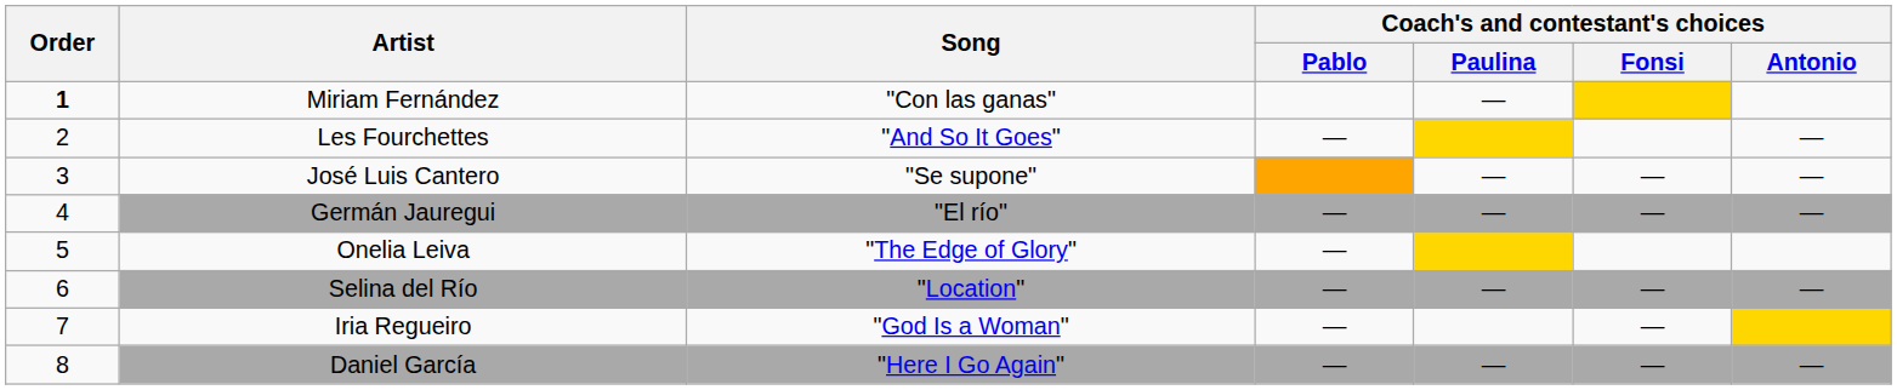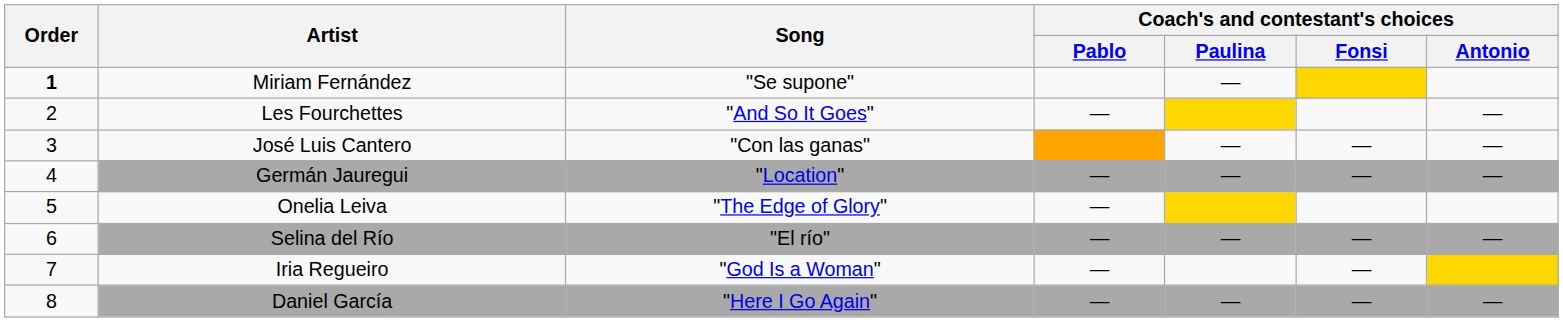 <table class="wikitable" style="text-align:center; width:100%;">
 <tr>
 <th rowspan="2" scope="col" style="width:05%;">Order</th>
 <th rowspan="2" scope="col" style="width:25%;">Artist</th>
 <th rowspan="2" scope="col" style="width:25%;">Song</th>
 <th colspan="4" scope="col" style="width:32%;">Coach's and contestant's choices</th>
 </tr>
 <tr>
 <th width="07%"><a href='#'>Pablo</a></th>
 <th width="07%"><a href='#'>Paulina</a></th>
 <th width="07%"><a href='#'>Fonsi</a></th>
 <th width="07%"><a href='#'>Antonio</a></th>
 </tr>
 <tr>
 <td align="center"><strong>1</strong></td>
 <td>Miriam Fernández</td>
-<td>"Con las ganas"</td>
+<td>"Se supone"</td>
 <td align="center"><strong></strong></td>
 <td align="center">—</td>
 <td align="center" bgcolor="Gold"><strong></strong></td>
 <td align="center"><strong></strong></td>
 </tr>
 <tr>
 <td align="center">2</td>
 <td>Les Fourchettes</td>
 <td>"<a href='#'>And So It Goes</a>"</td>
 <td align="center">—</td>
 <td align="center" bgcolor="Gold"><strong></strong></td>
 <td align="center"><strong></strong></td>
 <td align="center">—</td>
 </tr>
 <tr>
 <td align="center">3</td>
 <td>José Luis Cantero</td>
-<td>"Se supone"</td>
+<td>"Con las ganas"</td>
 <td align="center" bgcolor="Orange"><strong></strong></td>
 <td align="center">—</td>
 <td align="center">—</td>
 <td align="center">—</td>
 </tr>
 <tr>
 <td align="center">4</td>
 <td bgcolor="darkgrey">Germán Jauregui</td>
-<td bgcolor="darkgrey">"El río"</td>
+<td bgcolor="darkgrey">"<a href='#'>Location</a>"</td>
 <td align="center" bgcolor="darkgrey">—</td>
 <td align="center" bgcolor="darkgrey">—</td>
 <td align="center" bgcolor="darkgrey">—</td>
 <td align="center" bgcolor="darkgrey">—</td>
 </tr>
 <tr>
 <td align="center">5</td>
 <td>Onelia Leiva</td>
 <td>"<a href='#'>The Edge of Glory</a>"</td>
 <td align="center">—</td>
 <td align="center" bgcolor="Gold"><strong></strong></td>
 <td align="center"><strong></strong></td>
 <td align="center"><strong></strong></td>
 </tr>
 <tr>
 <td align="center">6</td>
 <td bgcolor="darkgrey">Selina del Río</td>
-<td bgcolor="darkgrey">"<a href='#'>Location</a>"</td>
+<td bgcolor="darkgrey">"El río"</td>
 <td align="center" bgcolor="darkgrey">—</td>
 <td align="center" bgcolor="darkgrey">—</td>
 <td align="center" bgcolor="darkgrey">—</td>
 <td align="center" bgcolor="darkgrey">—</td>
 </tr>
 <tr>
 <td align="center">7</td>
 <td>Iria Regueiro</td>
 <td>"<a href='#'>God Is a Woman</a>"</td>
 <td align="center">—</td>
 <td align="center"><strong></strong></td>
 <td align="center">—</td>
 <td align="center" bgcolor="Gold"><strong></strong></td>
 </tr>
 <tr>
 <td align="center">8</td>
 <td bgcolor="darkgrey">Daniel García</td>
 <td bgcolor="darkgrey">"<a href='#'>Here I Go Again</a>"</td>
 <td align="center" bgcolor="darkgrey">—</td>
 <td align="center" bgcolor="darkgrey">—</td>
 <td align="center" bgcolor="darkgrey">—</td>
 <td align="center" bgcolor="darkgrey">—</td>
 </tr>
 </table>
